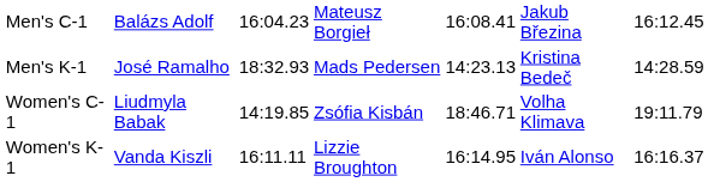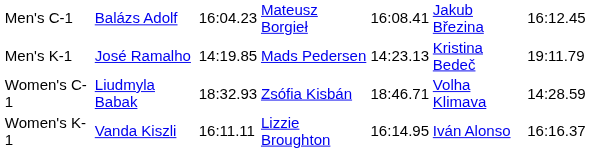 <table>
 <tr>
 <td>Men's C-1</td>
 <td><a href='#'>Balázs Adolf</a><br></td>
 <td>16:04.23</td>
 <td><a href='#'>Mateusz Borgieł</a><br></td>
 <td>16:08.41</td>
 <td><a href='#'>Jakub Březina</a><br></td>
 <td>16:12.45</td>
 </tr>
 <tr>
 <td>Men's K-1</td>
 <td><a href='#'>José Ramalho</a><br></td>
-<td>18:32.93</td>
+<td>14:19.85</td>
 <td><a href='#'>Mads Pedersen</a><br></td>
 <td>14:23.13</td>
 <td><a href='#'>Kristina Bedeč</a><br></td>
-<td>14:28.59</td>
+<td>19:11.79</td>
 </tr>
 <tr>
 <td>Women's C-1</td>
 <td><a href='#'>Liudmyla Babak</a><br></td>
-<td>14:19.85</td>
+<td>18:32.93</td>
 <td><a href='#'>Zsófia Kisbán</a><br></td>
 <td>18:46.71</td>
 <td><a href='#'>Volha Klimava</a><br></td>
-<td>19:11.79</td>
+<td>14:28.59</td>
 </tr>
 <tr>
 <td>Women's K-1</td>
 <td><a href='#'>Vanda Kiszli</a><br></td>
 <td>16:11.11</td>
 <td><a href='#'>Lizzie Broughton</a><br></td>
 <td>16:14.95</td>
 <td><a href='#'>Iván Alonso</a><br></td>
 <td>16:16.37</td>
 </tr>
 </table>
